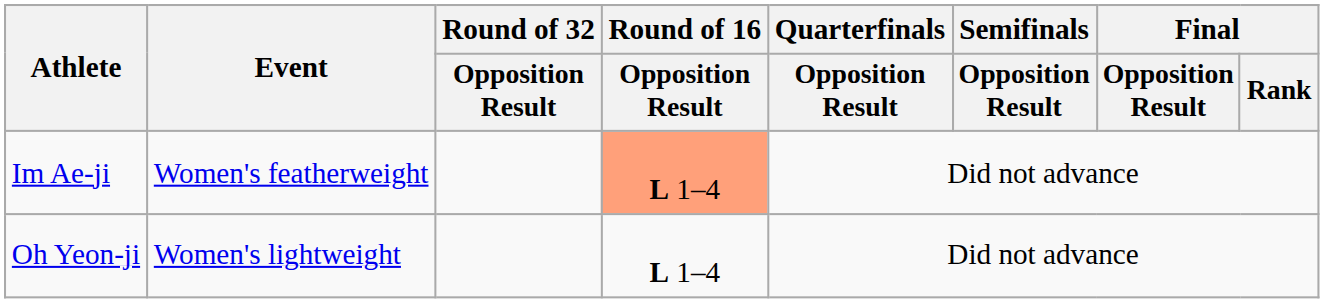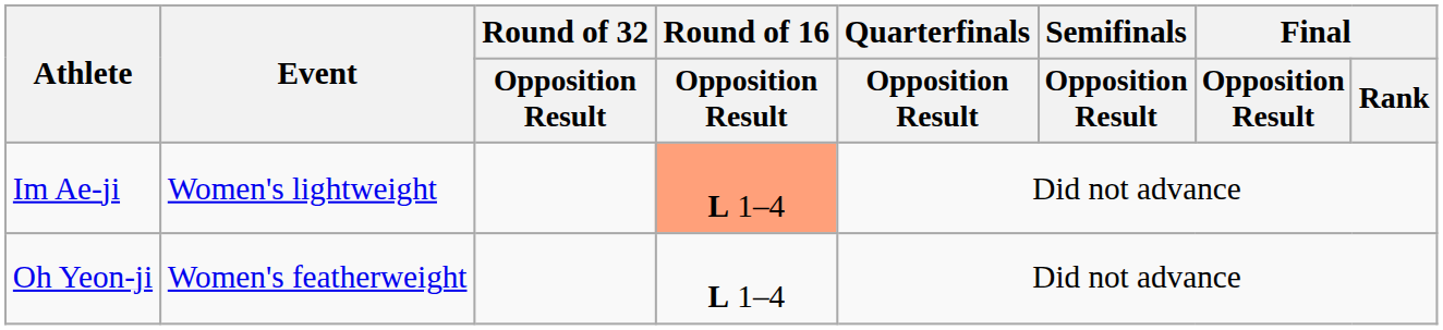 <table class="wikitable" style="font-size:90%; text-align:center">
 <tr>
 <th rowspan="2">Athlete</th>
 <th rowspan="2">Event</th>
 <th>Round of 32</th>
 <th>Round of 16</th>
 <th>Quarterfinals</th>
 <th>Semifinals</th>
 <th colspan="2">Final</th>
 </tr>
 <tr style="font-size:95%">
 <th>Opposition<br>Result</th>
 <th>Opposition<br>Result</th>
 <th>Opposition<br>Result</th>
 <th>Opposition<br>Result</th>
 <th>Opposition<br>Result</th>
 <th>Rank</th>
 </tr>
 <tr>
 <td style="text-align:left"><a href='#'>Im Ae-ji</a></td>
-<td style="text-align:left"><a href='#'>Women's featherweight</a></td>
+<td style="text-align:left"><a href='#'>Women's lightweight</a></td>
 <td></td>
 <td style="background: lightsalmon;"><br><strong>L</strong> 1–4</td>
 <td colspan="4">Did not advance</td>
 </tr>
 <tr style="text-align:center">
 <td style="text-align:left"><a href='#'>Oh Yeon-ji</a></td>
-<td style="text-align:left"><a href='#'>Women's lightweight</a></td>
+<td style="text-align:left"><a href='#'>Women's featherweight</a></td>
 <td></td>
 <td><br><strong>L</strong> 1–4</td>
 <td colspan="4">Did not advance</td>
 </tr>
 </table>
